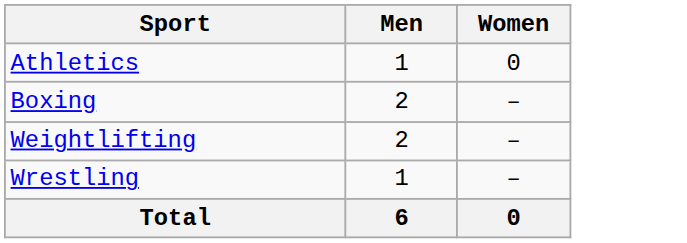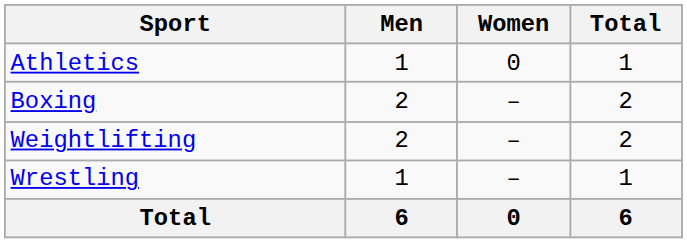 <table class="wikitable sortable" style="text-align:center;">
 <tr>
 <th width=180>Sport</th>
 <th width=55>Men</th>
 <th width=55>Women</th>
+<th width=55>Total</th>
 </tr>
 <tr>
 <td align=left><a href='#'>Athletics</a></td>
 <td>1</td>
 <td>0</td>
+<td>1</td>
 </tr>
 <tr>
 <td align=left><a href='#'>Boxing</a></td>
 <td>2</td>
 <td>–</td>
+<td>2</td>
 </tr>
 <tr>
 <td align=left><a href='#'>Weightlifting</a></td>
 <td>2</td>
 <td>–</td>
+<td>2</td>
 </tr>
 <tr>
 <td align=left><a href='#'>Wrestling</a></td>
 <td>1</td>
 <td>–</td>
+<td>1</td>
 </tr>
 <tr>
 <th>Total</th>
 <th>6</th>
 <th>0</th>
+<th>6</th>
 </tr>
 </table>
